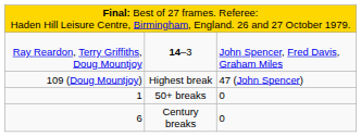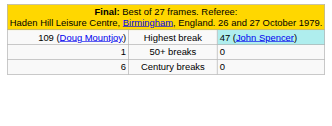 <table class="wikitable" style="font-size: 95%; margin: 1em auto 1em auto;">
 <tr>
 <td colspan="3" align="center" bgcolor="#ffd700"><strong>Final:</strong> Best of 27 frames. Referee: <br>Haden Hill Leisure Centre, <a href='#'>Birmingham</a>, England. 26 and 27 October 1979.</td>
 </tr>
 <tr>
-<td width="200" align="right"><strong></strong> <br> <a href='#'>Ray Reardon</a>, <a href='#'>Terry Griffiths</a>, <a href='#'>Doug Mountjoy</a></td>
-<td width="100" align="center"><strong>14</strong>–3</td>
-<td width="200"><strong></strong> <br> <a href='#'>John Spencer</a>, <a href='#'>Fred Davis</a>, <a href='#'>Graham Miles</a></td>
-</tr>
-<tr>
 <td align="right">109 (<a href='#'>Doug Mountjoy</a>)</td>
 <td align="center">Highest break</td>
-<td align="left">47 (<a href='#'>John Spencer</a>)</td>
+<td align="left" style="background: paleturquoise;">47 (<a href='#'>John Spencer</a>)</td>
 </tr>
 <tr>
 <td align="right">1</td>
 <td align="center">50+ breaks</td>
 <td align="left">0</td>
 </tr>
 <tr>
 <td align="right">6</td>
 <td align="center">Century breaks</td>
 <td align="left">0</td>
 </tr>
 </table>
